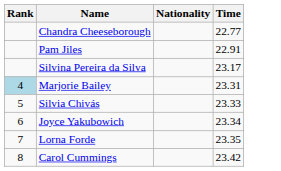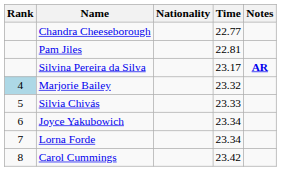 <table class="wikitable sortable" style="text-align:center">
 <tr>
 <th>Rank</th>
 <th>Name</th>
 <th>Nationality</th>
 <th>Time</th>
+<th>Notes</th>
 </tr>
 <tr>
 <td></td>
 <td align=left><a href='#'>Chandra Cheeseborough</a></td>
 <td align=left></td>
 <td>22.77</td>
+<td></td>
 </tr>
 <tr>
 <td></td>
 <td align=left><a href='#'>Pam Jiles</a></td>
 <td align=left></td>
-<td>22.91</td>
+<td>22.81</td>
+<td></td>
 </tr>
 <tr>
 <td></td>
 <td align=left><a href='#'>Silvina Pereira da Silva</a></td>
 <td align=left></td>
 <td>23.17</td>
+<td><strong><a href='#'>AR</a></strong></td>
 </tr>
 <tr>
 <td style="background: lightblue;">4</td>
 <td align=left><a href='#'>Marjorie Bailey</a></td>
 <td align=left></td>
-<td>23.31</td>
+<td>23.32</td>
+<td></td>
 </tr>
 <tr>
 <td>5</td>
 <td align=left><a href='#'>Silvia Chivás</a></td>
 <td align=left></td>
 <td>23.33</td>
+<td></td>
 </tr>
 <tr>
 <td>6</td>
 <td align=left><a href='#'>Joyce Yakubowich</a></td>
 <td align=left></td>
 <td>23.34</td>
+<td></td>
 </tr>
 <tr>
 <td>7</td>
 <td align=left><a href='#'>Lorna Forde</a></td>
 <td align=left></td>
-<td>23.35</td>
+<td>23.34</td>
+<td></td>
 </tr>
 <tr>
 <td>8</td>
 <td align=left><a href='#'>Carol Cummings</a></td>
 <td align=left></td>
 <td>23.42</td>
+<td></td>
 </tr>
 </table>
